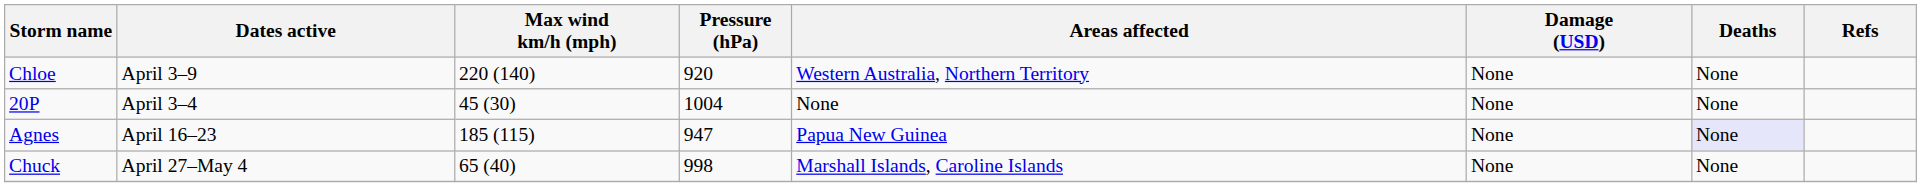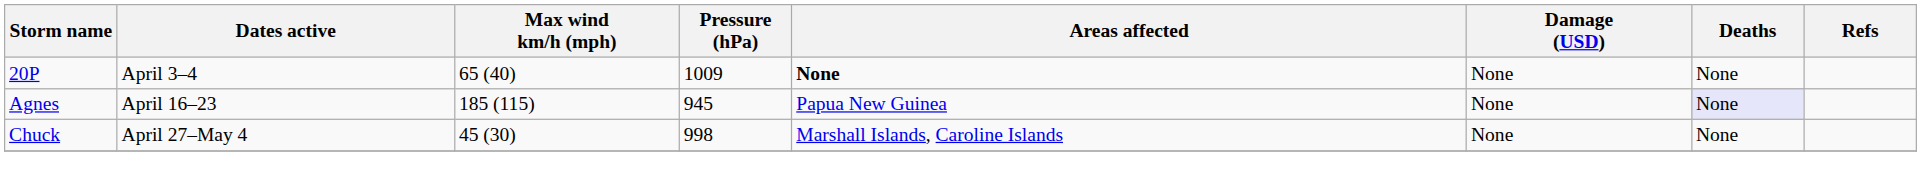 <table class="wikitable sortable">
 <tr>
 <th width="5%">Storm name</th>
 <th width="15%">Dates active</th>
 <th width="10%">Max wind<br>km/h (mph)</th>
 <th width="5%">Pressure<br>(hPa)</th>
 <th width="30%">Areas affected</th>
 <th width="10%">Damage<br>(<a href='#'>USD</a>)</th>
 <th width="5%">Deaths</th>
 <th width="5%">Refs</th>
 </tr>
 <tr>
-<td><a href='#'>Chloe</a></td>
-<td>April 3–9</td>
-<td>220 (140)</td>
-<td>920</td>
-<td><a href='#'>Western Australia</a>, <a href='#'>Northern Territory</a></td>
-<td>None</td>
-<td>None</td>
-<td></td>
-</tr>
-<tr>
 <td><a href='#'>20P</a></td>
 <td>April 3–4</td>
-<td>45 (30)</td>
-<td>1004</td>
-<td>None</td>
+<td>65 (40)</td>
+<td>1009</td>
+<td><strong>None</strong></td>
 <td>None</td>
 <td>None</td>
 <td></td>
 </tr>
 <tr>
 <td><a href='#'>Agnes</a></td>
 <td>April 16–23</td>
 <td>185 (115)</td>
-<td>947</td>
+<td>945</td>
 <td><a href='#'>Papua New Guinea</a></td>
 <td>None</td>
 <td style="background: lavender;">None</td>
 <td></td>
 </tr>
 <tr>
 <td><a href='#'>Chuck</a></td>
 <td>April 27–May 4</td>
-<td>65 (40)</td>
+<td>45 (30)</td>
 <td>998</td>
 <td><a href='#'>Marshall Islands</a>, <a href='#'>Caroline Islands</a></td>
 <td>None</td>
 <td>None</td>
 <td></td>
 </tr>
 <tr>
 </tr>
 </table>
